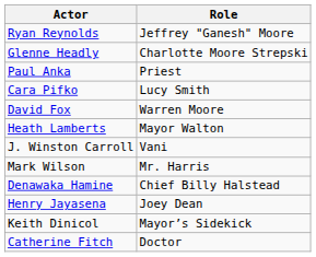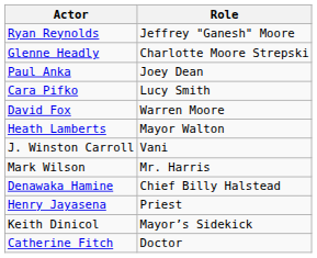 <table class="wikitable">
 <tr>
 <th>Actor</th>
 <th>Role</th>
 </tr>
 <tr>
 <td><a href='#'>Ryan Reynolds</a></td>
 <td>Jeffrey "Ganesh" Moore</td>
 </tr>
 <tr>
 <td><a href='#'>Glenne Headly</a></td>
 <td>Charlotte Moore Strepski</td>
 </tr>
 <tr>
 <td><a href='#'>Paul Anka</a></td>
-<td>Priest</td>
+<td>Joey Dean</td>
 </tr>
 <tr>
 <td><a href='#'>Cara Pifko</a></td>
 <td>Lucy Smith</td>
 </tr>
 <tr>
 <td><a href='#'>David Fox</a></td>
 <td>Warren Moore</td>
 </tr>
 <tr>
 <td><a href='#'>Heath Lamberts</a></td>
 <td>Mayor Walton</td>
 </tr>
 <tr>
 <td>J. Winston Carroll</td>
 <td>Vani</td>
 </tr>
 <tr>
 <td>Mark Wilson</td>
 <td>Mr. Harris</td>
 </tr>
 <tr>
 <td><a href='#'>Denawaka Hamine</a></td>
 <td>Chief Billy Halstead</td>
 </tr>
 <tr>
 <td><a href='#'>Henry Jayasena</a></td>
-<td>Joey Dean</td>
+<td>Priest</td>
 </tr>
 <tr>
 <td>Keith Dinicol</td>
 <td>Mayor’s Sidekick</td>
 </tr>
 <tr>
 <td><a href='#'>Catherine Fitch</a></td>
 <td>Doctor</td>
 </tr>
 </table>
